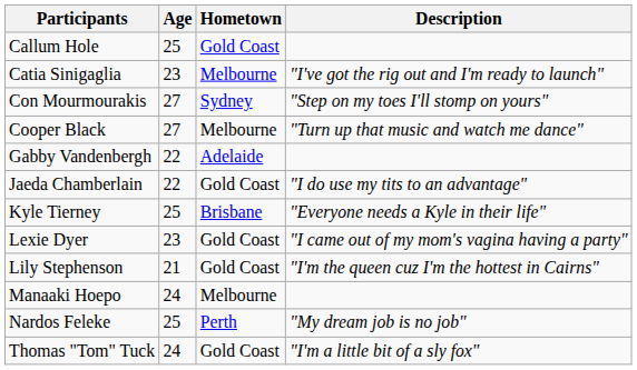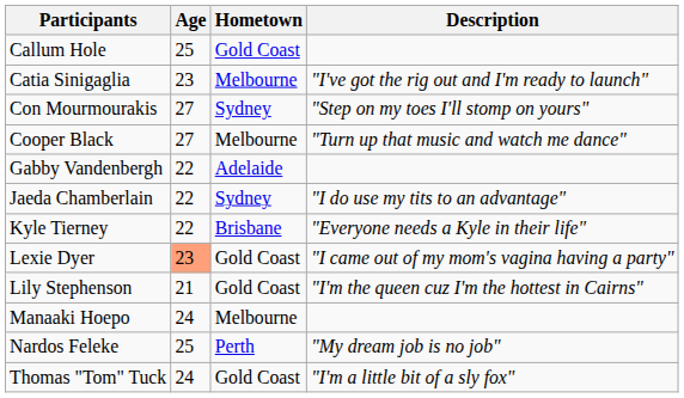 <table class="wikitable">
 <tr>
 <th>Participants</th>
 <th>Age</th>
 <th>Hometown</th>
 <th>Description</th>
 </tr>
 <tr>
 <td>Callum Hole</td>
 <td>25</td>
 <td><a href='#'>Gold Coast</a></td>
 <td></td>
 </tr>
 <tr>
 <td>Catia Sinigaglia</td>
 <td>23</td>
 <td><a href='#'>Melbourne</a></td>
 <td><em>"I've got the rig out and I'm ready to launch"</em></td>
 </tr>
 <tr>
 <td>Con Mourmourakis</td>
 <td>27</td>
 <td><a href='#'>Sydney</a></td>
 <td><em>"Step on my toes I'll stomp on yours"</em></td>
 </tr>
 <tr>
 <td>Cooper Black</td>
 <td>27</td>
 <td>Melbourne</td>
 <td><em>"Turn up that music and watch me dance"</em></td>
 </tr>
 <tr>
 <td>Gabby Vandenbergh</td>
 <td>22</td>
 <td><a href='#'>Adelaide</a></td>
 <td></td>
 </tr>
 <tr>
 <td>Jaeda Chamberlain</td>
 <td>22</td>
-<td>Gold Coast</td>
+<td><a href='#'>Sydney</a></td>
 <td><em>"I do use my tits to an advantage"</em></td>
 </tr>
 <tr>
 <td>Kyle Tierney</td>
-<td>25</td>
+<td>22</td>
 <td><a href='#'>Brisbane</a></td>
 <td><em>"Everyone needs a Kyle in their life"</em></td>
 </tr>
 <tr>
 <td>Lexie Dyer</td>
-<td>23</td>
+<td style="background: lightsalmon;">23</td>
 <td>Gold Coast</td>
 <td><em>"I came out of my mom's vagina having a party"</em></td>
 </tr>
 <tr>
 <td>Lily Stephenson</td>
 <td>21</td>
 <td>Gold Coast</td>
 <td><em>"I'm the queen cuz I'm the hottest in Cairns"</em></td>
 </tr>
 <tr>
 <td>Manaaki Hoepo</td>
 <td>24</td>
 <td>Melbourne</td>
 <td></td>
 </tr>
 <tr>
 <td>Nardos Feleke</td>
 <td>25</td>
 <td><a href='#'>Perth</a></td>
 <td><em>"My dream job is no job"</em></td>
 </tr>
 <tr>
 <td>Thomas "Tom" Tuck</td>
 <td>24</td>
 <td>Gold Coast</td>
 <td><em>"I'm a little bit of a sly fox"</em></td>
 </tr>
 </table>
